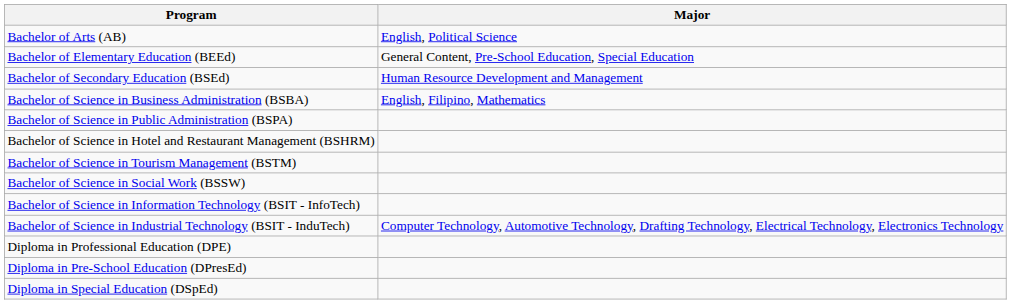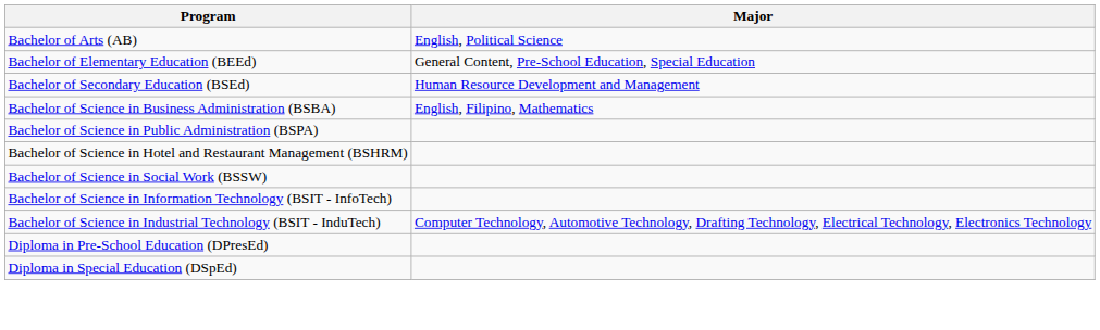 <table class="wikitable">
 <tr>
 <th>Program</th>
 <th>Major</th>
 </tr>
 <tr>
 <td><a href='#'>Bachelor of Arts</a> (AB)</td>
 <td><a href='#'>English</a>, <a href='#'>Political Science</a></td>
 </tr>
 <tr>
 <td><a href='#'>Bachelor of Elementary Education</a> (BEEd)</td>
 <td>General Content, <a href='#'>Pre-School Education</a>, <a href='#'>Special Education</a></td>
 </tr>
 <tr>
 <td><a href='#'>Bachelor of Secondary Education</a> (BSEd)</td>
 <td><a href='#'>Human Resource Development and Management</a></td>
 </tr>
 <tr>
 <td><a href='#'>Bachelor of Science in Business Administration</a> (BSBA)</td>
 <td><a href='#'>English</a>, <a href='#'>Filipino</a>, <a href='#'>Mathematics</a></td>
 </tr>
 <tr>
 <td><a href='#'>Bachelor of Science in Public Administration</a> (BSPA)</td>
 <td></td>
 </tr>
 <tr>
 <td>Bachelor of Science in Hotel and Restaurant Management (BSHRM)</td>
 <td></td>
 </tr>
 <tr>
-<td><a href='#'>Bachelor of Science in Tourism Management</a> (BSTM)</td>
-<td></td>
-</tr>
-<tr>
 <td><a href='#'>Bachelor of Science in Social Work</a> (BSSW)</td>
 <td></td>
 </tr>
 <tr>
 <td><a href='#'>Bachelor of Science in Information Technology</a> (BSIT - InfoTech)</td>
 <td></td>
 </tr>
 <tr>
 <td><a href='#'>Bachelor of Science in Industrial Technology</a> (BSIT - InduTech)</td>
 <td><a href='#'>Computer Technology</a>, <a href='#'>Automotive Technology</a>, <a href='#'>Drafting Technology</a>, <a href='#'>Electrical Technology</a>, <a href='#'>Electronics Technology</a></td>
 </tr>
 <tr>
-<td>Diploma in Professional Education (DPE)</td>
-<td></td>
-</tr>
-<tr>
 <td><a href='#'>Diploma in Pre-School Education</a> (DPresEd)</td>
 <td></td>
 </tr>
 <tr>
 <td><a href='#'>Diploma in Special Education</a> (DSpEd)</td>
 <td></td>
 </tr>
 </table>
